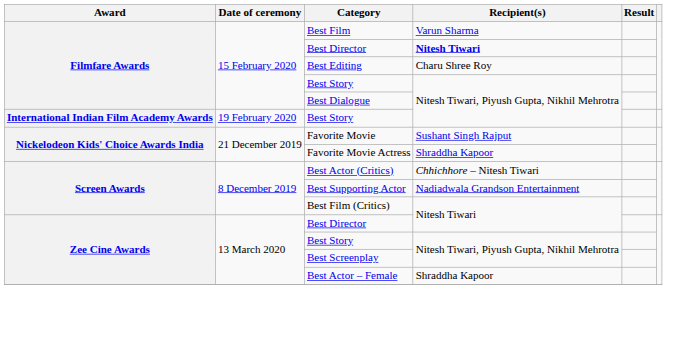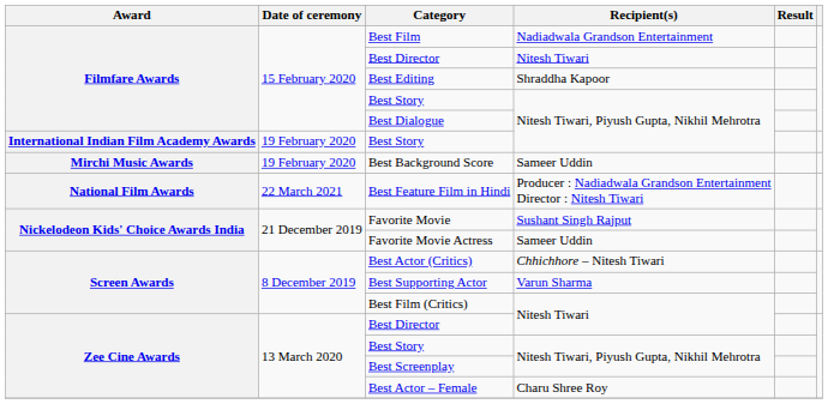 <table class="wikitable plainrowheaders sortable">
 <tr>
 <th scope="col">Award</th>
 <th scope="col">Date of ceremony</th>
 <th scope="col">Category</th>
 <th scope="col">Recipient(s)</th>
 <th scope="col" class="unsortable">Result</th>
 <th scope="col" class="unsortable"></th>
 </tr>
 <tr>
 <th scope="row" rowspan="5"><a href='#'>Filmfare Awards</a></th>
 <td rowspan="5"><a href='#'>15 February 2020</a></td>
 <td><a href='#'>Best Film</a></td>
-<td><a href='#'>Varun Sharma</a></td>
+<td><a href='#'>Nadiadwala Grandson Entertainment</a></td>
 <td></td>
 <td style="text-align:center;" rowspan="5"><br></td>
 </tr>
 <tr>
 <td><a href='#'>Best Director</a></td>
-<td><strong><a href='#'>Nitesh Tiwari</a></strong></td>
+<td><a href='#'>Nitesh Tiwari</a></td>
 <td></td>
 </tr>
 <tr>
 <td><a href='#'>Best Editing</a></td>
-<td>Charu Shree Roy</td>
+<td>Shraddha Kapoor</td>
 <td></td>
 </tr>
 <tr>
 <td><a href='#'>Best Story</a></td>
 <td rowspan="3">Nitesh Tiwari, Piyush Gupta, Nikhil Mehrotra</td>
 <td></td>
 </tr>
 <tr>
 <td><a href='#'>Best Dialogue</a></td>
 <td></td>
 </tr>
 <tr>
 <th scope="row"><a href='#'>International Indian Film Academy Awards</a></th>
 <td><a href='#'>19 February 2020</a></td>
 <td><a href='#'>Best Story</a></td>
 <td></td>
 <td style="text-align:center;"></td>
 </tr>
 <tr>
+<th scope="row"><a href='#'>Mirchi Music Awards</a></th>
+<td><a href='#'>19 February 2020</a></td>
+<td>Best Background Score</td>
+<td>Sameer Uddin</td>
+<td></td>
+<td style="text-align:center;"></td>
+</tr>
+<tr>
+<th scope="row"><a href='#'>National Film Awards</a></th>
+<td><a href='#'>22 March 2021</a></td>
+<td><a href='#'>Best Feature Film in Hindi</a></td>
+<td>Producer : <a href='#'>Nadiadwala Grandson Entertainment</a><br>Director : <a href='#'>Nitesh Tiwari</a></td>
+<td></td>
+<td style="text-align:center;"></td>
+</tr>
+<tr>
 <th scope="row" rowspan="2"><a href='#'>Nickelodeon Kids' Choice Awards India</a></th>
 <td rowspan="2">21 December 2019</td>
 <td>Favorite Movie</td>
 <td><a href='#'>Sushant Singh Rajput</a></td>
 <td></td>
 <td style="text-align:center;" rowspan="2"></td>
 </tr>
 <tr>
 <td>Favorite Movie Actress</td>
-<td><a href='#'>Shraddha Kapoor</a></td>
+<td>Sameer Uddin</td>
 <td></td>
 </tr>
 <tr>
 <th scope="row" rowspan="3"><a href='#'>Screen Awards</a></th>
 <td rowspan="3"><a href='#'>8 December 2019</a></td>
 <td><a href='#'>Best Actor (Critics)</a></td>
 <td><em>Chhichhore</em> – Nitesh Tiwari</td>
 <td></td>
 <td style="text-align:center;" rowspan="3"></td>
 </tr>
 <tr>
 <td><a href='#'>Best Supporting Actor</a></td>
-<td><a href='#'>Nadiadwala Grandson Entertainment</a></td>
+<td><a href='#'>Varun Sharma</a></td>
 <td></td>
 </tr>
 <tr>
 <td>Best Film (Critics)</td>
 <td rowspan="2">Nitesh Tiwari</td>
 <td></td>
 </tr>
 <tr>
 <th scope="row" rowspan="4"><a href='#'>Zee Cine Awards</a></th>
 <td rowspan="4">13 March 2020</td>
 <td><a href='#'>Best Director</a></td>
 <td></td>
 <td style="text-align:center;" rowspan="4"></td>
 </tr>
 <tr>
 <td><a href='#'>Best Story</a></td>
 <td rowspan="2">Nitesh Tiwari, Piyush Gupta, Nikhil Mehrotra</td>
 <td></td>
 </tr>
 <tr>
 <td><a href='#'>Best Screenplay</a></td>
 <td></td>
 </tr>
 <tr>
 <td><a href='#'>Best Actor – Female</a></td>
-<td>Shraddha Kapoor</td>
+<td>Charu Shree Roy</td>
 <td></td>
 </tr>
 <tr>
 </tr>
 </table>
